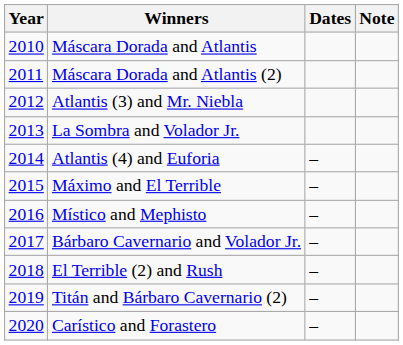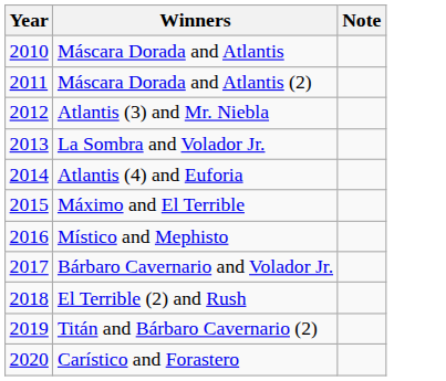 <table class="wikitable">
 <tr>
 <th>Year</th>
 <th>Winners</th>
-<th>Dates</th>
 <th>Note</th>
 </tr>
 <tr>
 <td><a href='#'>2010</a></td>
 <td><a href='#'>Máscara Dorada</a>  and <a href='#'>Atlantis</a> </td>
 <td></td>
-<td></td>
 </tr>
 <tr>
 <td><a href='#'>2011</a></td>
 <td><a href='#'>Máscara Dorada</a>  and <a href='#'>Atlantis</a>  (2)</td>
-<td></td>
 <td></td>
 </tr>
 <tr>
 <td><a href='#'>2012</a></td>
 <td><a href='#'>Atlantis</a>  (3) and <a href='#'>Mr. Niebla</a> </td>
 <td></td>
-<td></td>
 </tr>
 <tr>
 <td><a href='#'>2013</a></td>
 <td><a href='#'>La Sombra</a>  and <a href='#'>Volador Jr.</a> </td>
 <td></td>
-<td></td>
 </tr>
 <tr>
 <td><a href='#'>2014</a></td>
 <td><a href='#'>Atlantis</a>  (4) and <a href='#'>Euforia</a> </td>
-<td> – </td>
 <td></td>
 </tr>
 <tr>
 <td><a href='#'>2015</a></td>
 <td><a href='#'>Máximo</a>  and <a href='#'>El Terrible</a> </td>
-<td> – </td>
 <td></td>
 </tr>
 <tr>
 <td><a href='#'>2016</a></td>
 <td><a href='#'>Místico</a>  and <a href='#'>Mephisto</a></td>
-<td> – </td>
 <td></td>
 </tr>
 <tr>
 <td><a href='#'>2017</a></td>
 <td><a href='#'>Bárbaro Cavernario</a> and <a href='#'>Volador Jr.</a> </td>
-<td> – </td>
 <td></td>
 </tr>
 <tr>
 <td><a href='#'>2018</a></td>
 <td><a href='#'>El Terrible</a> (2) and <a href='#'>Rush</a> </td>
-<td> – </td>
 <td></td>
 </tr>
 <tr>
 <td><a href='#'>2019</a></td>
 <td><a href='#'>Titán</a>  and <a href='#'>Bárbaro Cavernario</a> (2) </td>
-<td> – </td>
 <td></td>
 </tr>
 <tr>
 <td><a href='#'>2020</a></td>
 <td><a href='#'>Carístico</a>  and <a href='#'>Forastero</a> </td>
-<td> – </td>
 <td></td>
 </tr>
 </table>
